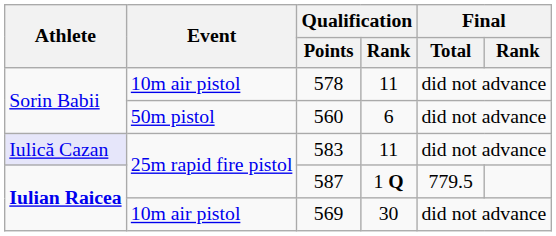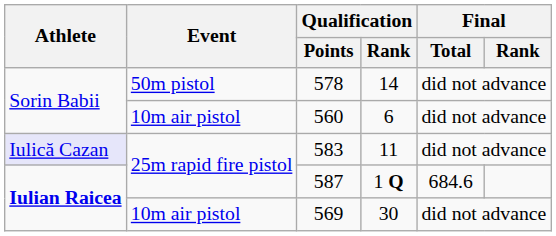 <table class="wikitable" style="font-size:90%">
 <tr>
 <th rowspan="2">Athlete</th>
 <th rowspan="2">Event</th>
 <th colspan=2>Qualification</th>
 <th colspan=2>Final</th>
 </tr>
 <tr style="font-size:95%">
 <th>Points</th>
 <th>Rank</th>
 <th>Total</th>
 <th>Rank</th>
 </tr>
 <tr align=center>
 <td align=left rowspan=2><a href='#'>Sorin Babii</a></td>
-<td align=left><a href='#'>10m air pistol</a></td>
+<td align=left><a href='#'>50m pistol</a></td>
 <td>578</td>
-<td>11</td>
+<td>14</td>
 <td colspan=2>did not advance</td>
 </tr>
 <tr align=center>
-<td align=left><a href='#'>50m pistol</a></td>
+<td align=left><a href='#'>10m air pistol</a></td>
 <td>560</td>
 <td>6</td>
 <td colspan=2>did not advance</td>
 </tr>
 <tr align=center>
 <td align=left style="background: lavender;"><a href='#'>Iulică Cazan</a></td>
 <td align=left rowspan=2><a href='#'>25m rapid fire pistol</a></td>
 <td>583</td>
 <td>11</td>
 <td colspan=2>did not advance</td>
 </tr>
 <tr align=center>
 <td align=left rowspan=2><strong><a href='#'>Iulian Raicea</a></strong></td>
 <td>587</td>
 <td>1 <strong>Q</strong></td>
-<td>779.5</td>
+<td>684.6</td>
 <td></td>
 </tr>
 <tr align=center>
 <td align=left><a href='#'>10m air pistol</a></td>
 <td>569</td>
 <td>30</td>
 <td colspan=2>did not advance</td>
 </tr>
 </table>
